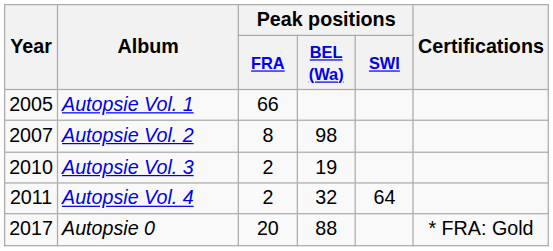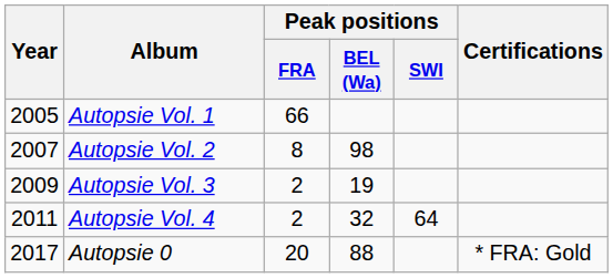 <table class="wikitable">
 <tr>
 <th rowspan="2" style="text-align:center; width:10px;">Year</th>
 <th rowspan="2" style="text-align:center; width:140px;">Album</th>
 <th style="text-align:center;" colspan="3">Peak positions</th>
 <th rowspan="2" style="text-align:center; width:40px;">Certifications</th>
 </tr>
 <tr>
 <th width="40"><small><a href='#'>FRA</a></small><br></th>
 <th width="40"><small><a href='#'>BEL<br>(Wa)</a></small><br></th>
 <th width="40"><small><a href='#'>SWI</a></small><br></th>
 </tr>
 <tr>
 <td style="text-align:center;">2005</td>
 <td><em><a href='#'>Autopsie Vol. 1</a></em></td>
 <td style="text-align:center;">66</td>
 <td style="text-align:center;"></td>
 <td style="text-align:center;"></td>
 <td style="text-align:center;"></td>
 </tr>
 <tr>
 <td style="text-align:center;">2007</td>
 <td><em><a href='#'>Autopsie Vol. 2</a></em></td>
 <td style="text-align:center;">8</td>
 <td style="text-align:center;">98</td>
 <td style="text-align:center;"></td>
 <td style="text-align:center;"></td>
 </tr>
 <tr>
-<td style="text-align:center;">2010</td>
+<td style="text-align:center;">2009</td>
 <td><em><a href='#'>Autopsie Vol. 3</a></em></td>
 <td style="text-align:center;">2</td>
 <td style="text-align:center;">19</td>
 <td style="text-align:center;"></td>
 <td style="text-align:center;"></td>
 </tr>
 <tr>
 <td style="text-align:center;">2011</td>
 <td><em><a href='#'>Autopsie Vol. 4</a></em></td>
 <td style="text-align:center;">2</td>
 <td style="text-align:center;">32</td>
 <td style="text-align:center;">64</td>
 <td style="text-align:center;"></td>
 </tr>
 <tr>
 <td style="text-align:center;">2017</td>
 <td><em>Autopsie 0</em></td>
 <td style="text-align:center;">20</td>
 <td style="text-align:center;">88</td>
 <td style="text-align:center;"></td>
 <td style="text-align:center;">* FRA: Gold</td>
 </tr>
 </table>
